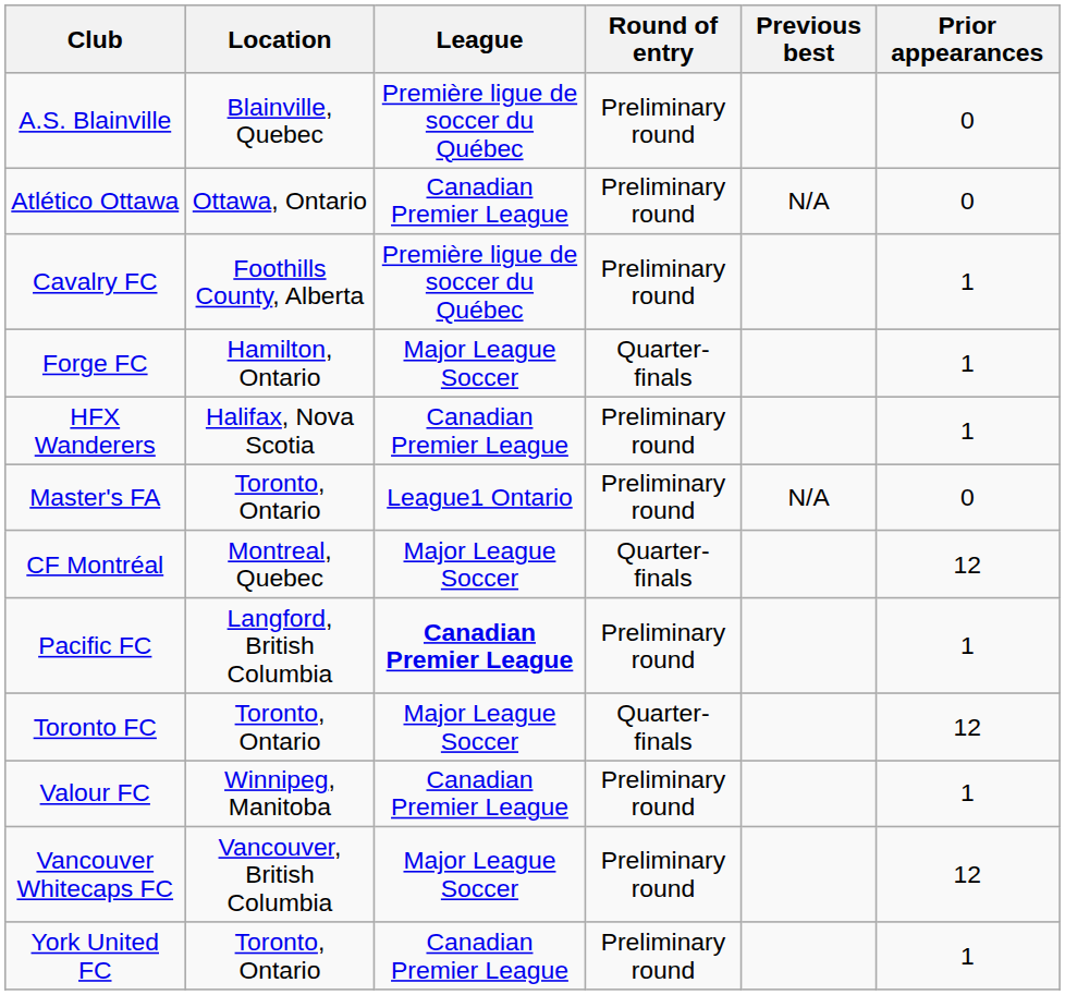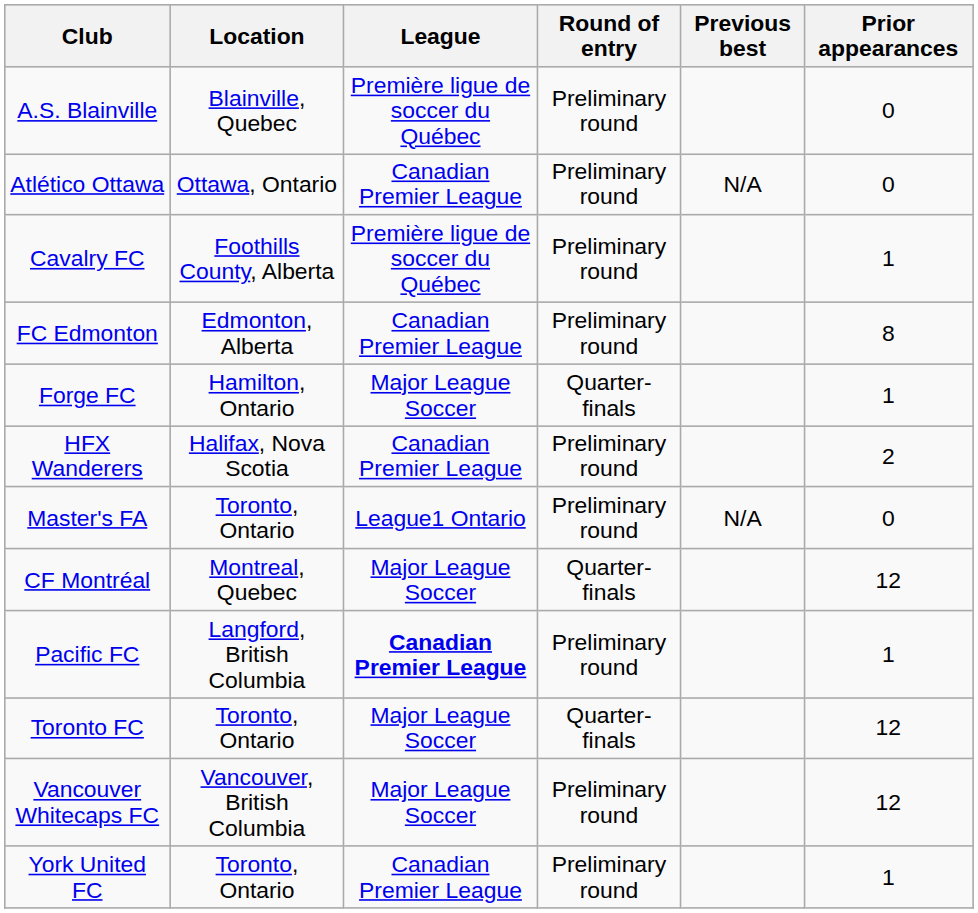 <table class="wikitable sortable" style="text-align:center; font-size:90%">
 <tr>
 <th>Club</th>
 <th>Location</th>
 <th>League</th>
 <th>Round of entry</th>
 <th>Previous best</th>
 <th>Prior appearances</th>
 </tr>
 <tr>
 <td><a href='#'>A.S. Blainville</a></td>
 <td><a href='#'>Blainville</a>, Quebec</td>
 <td><a href='#'>Première ligue de soccer du Québec</a></td>
 <td>Preliminary round</td>
 <td></td>
 <td>0</td>
 </tr>
 <tr>
 <td><a href='#'>Atlético Ottawa</a></td>
 <td><a href='#'>Ottawa</a>, Ontario</td>
 <td><a href='#'>Canadian Premier League</a></td>
 <td>Preliminary round</td>
 <td>N/A</td>
 <td>0</td>
 </tr>
 <tr>
 <td><a href='#'>Cavalry FC</a></td>
 <td><a href='#'>Foothills County</a>, Alberta</td>
 <td><a href='#'>Première ligue de soccer du Québec</a></td>
 <td>Preliminary round</td>
 <td></td>
 <td>1</td>
 </tr>
 <tr>
+<td><a href='#'>FC Edmonton</a></td>
+<td><a href='#'>Edmonton</a>, Alberta</td>
+<td><a href='#'>Canadian Premier League</a></td>
+<td>Preliminary round</td>
+<td></td>
+<td>8</td>
+</tr>
+<tr>
 <td><a href='#'>Forge FC</a></td>
 <td><a href='#'>Hamilton</a>, Ontario</td>
 <td><a href='#'>Major League Soccer</a></td>
 <td>Quarter-finals</td>
 <td></td>
 <td>1</td>
 </tr>
 <tr>
 <td><a href='#'>HFX Wanderers</a></td>
 <td><a href='#'>Halifax</a>, Nova Scotia</td>
 <td><a href='#'>Canadian Premier League</a></td>
 <td>Preliminary round</td>
 <td></td>
-<td>1</td>
+<td>2</td>
 </tr>
 <tr>
 <td><a href='#'>Master's FA</a></td>
 <td><a href='#'>Toronto</a>, Ontario</td>
 <td><a href='#'>League1 Ontario</a></td>
 <td>Preliminary round</td>
 <td>N/A</td>
 <td>0</td>
 </tr>
 <tr>
 <td><a href='#'>CF Montréal</a></td>
 <td><a href='#'>Montreal</a>, Quebec</td>
 <td><a href='#'>Major League Soccer</a></td>
 <td>Quarter-finals</td>
 <td></td>
 <td>12</td>
 </tr>
 <tr>
 <td><a href='#'>Pacific FC</a></td>
 <td><a href='#'>Langford</a>, British Columbia</td>
 <td><strong><a href='#'>Canadian Premier League</a></strong></td>
 <td>Preliminary round</td>
 <td></td>
 <td>1</td>
 </tr>
 <tr>
 <td><a href='#'>Toronto FC</a></td>
 <td><a href='#'>Toronto</a>, Ontario</td>
 <td><a href='#'>Major League Soccer</a></td>
 <td>Quarter-finals</td>
 <td></td>
 <td>12</td>
 </tr>
 <tr>
-<td><a href='#'>Valour FC</a></td>
-<td><a href='#'>Winnipeg</a>, Manitoba</td>
-<td><a href='#'>Canadian Premier League</a></td>
-<td>Preliminary round</td>
-<td></td>
-<td>1</td>
-</tr>
-<tr>
 <td><a href='#'>Vancouver Whitecaps FC</a></td>
 <td><a href='#'>Vancouver</a>, British Columbia</td>
 <td><a href='#'>Major League Soccer</a></td>
 <td>Preliminary round</td>
 <td></td>
 <td>12</td>
 </tr>
 <tr>
 <td><a href='#'>York United FC</a></td>
 <td><a href='#'>Toronto</a>, Ontario</td>
 <td><a href='#'>Canadian Premier League</a></td>
 <td>Preliminary round</td>
 <td></td>
 <td>1</td>
 </tr>
 </table>
